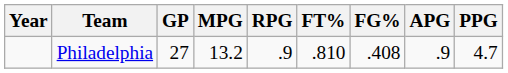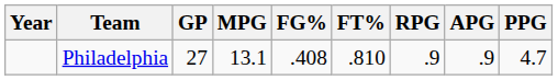 <table class="wikitable sortable" style="font-size:95%; text-align:right;">
 <tr>
 <th>Year</th>
 <th>Team</th>
 <th>GP</th>
 <th>MPG</th>
+<th>FG%</th>
+<th>FT%</th>
 <th>RPG</th>
-<th>FT%</th>
-<th>FG%</th>
 <th>APG</th>
 <th>PPG</th>
 </tr>
 <tr>
 <td style="text-align:left;"></td>
 <td style="text-align:left;"><a href='#'>Philadelphia</a></td>
 <td>27</td>
-<td>13.2</td>
+<td>13.1</td>
+<td>.408</td>
+<td>.810</td>
 <td>.9</td>
-<td>.810</td>
-<td>.408</td>
 <td>.9</td>
 <td>4.7</td>
 </tr>
 </table>
